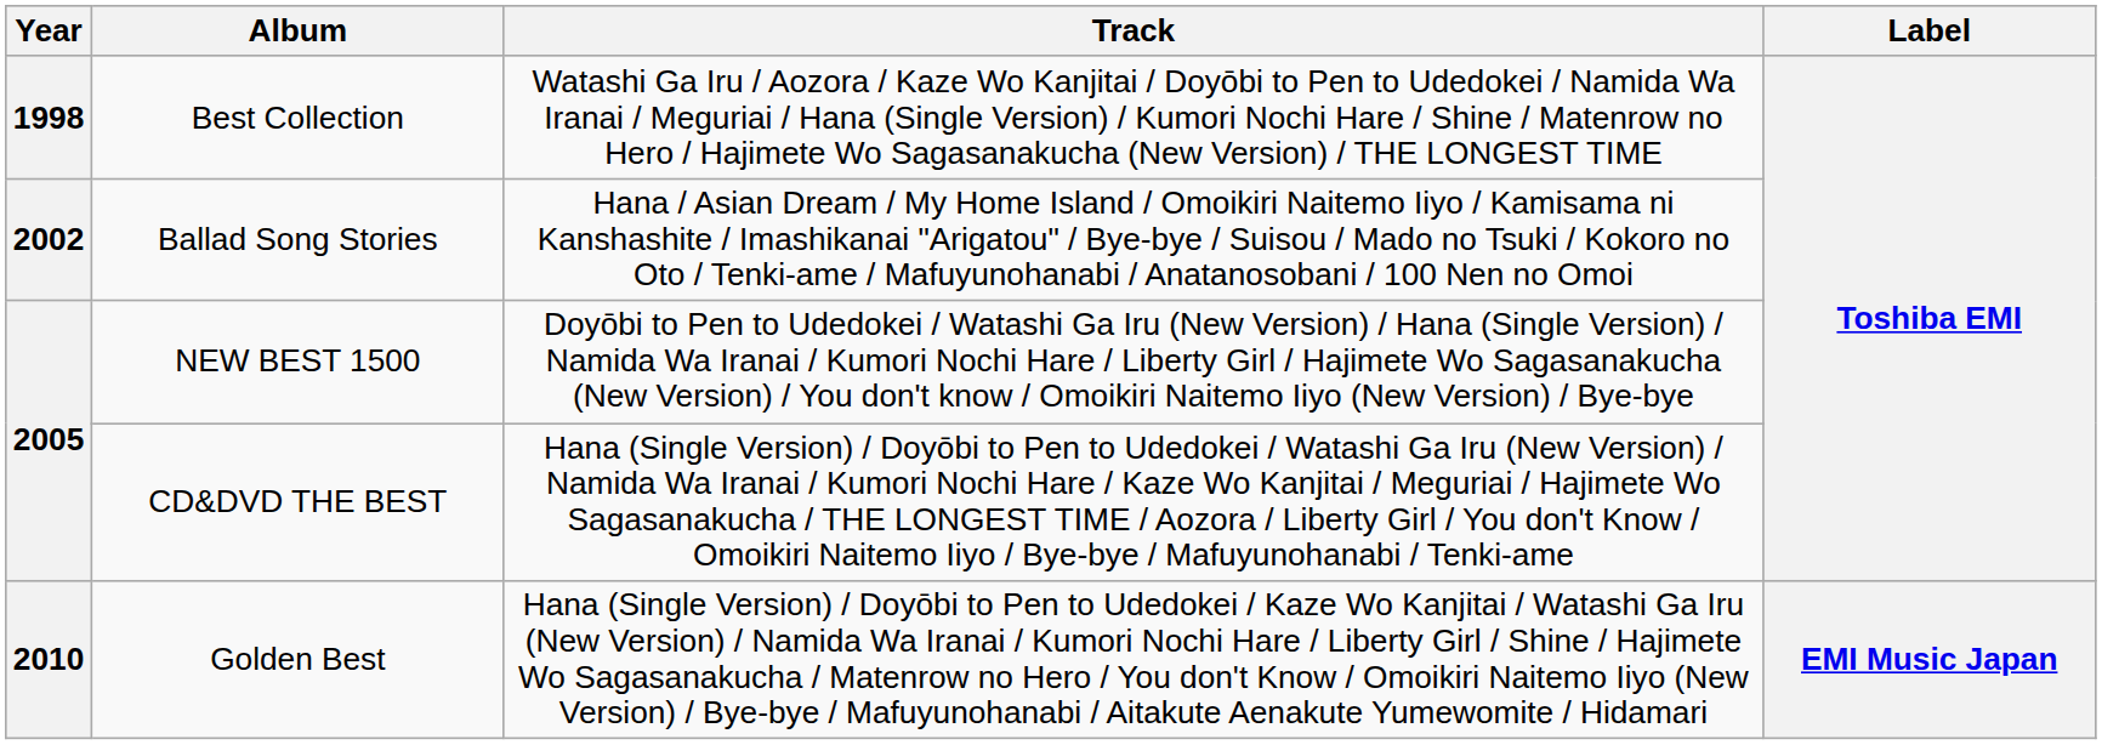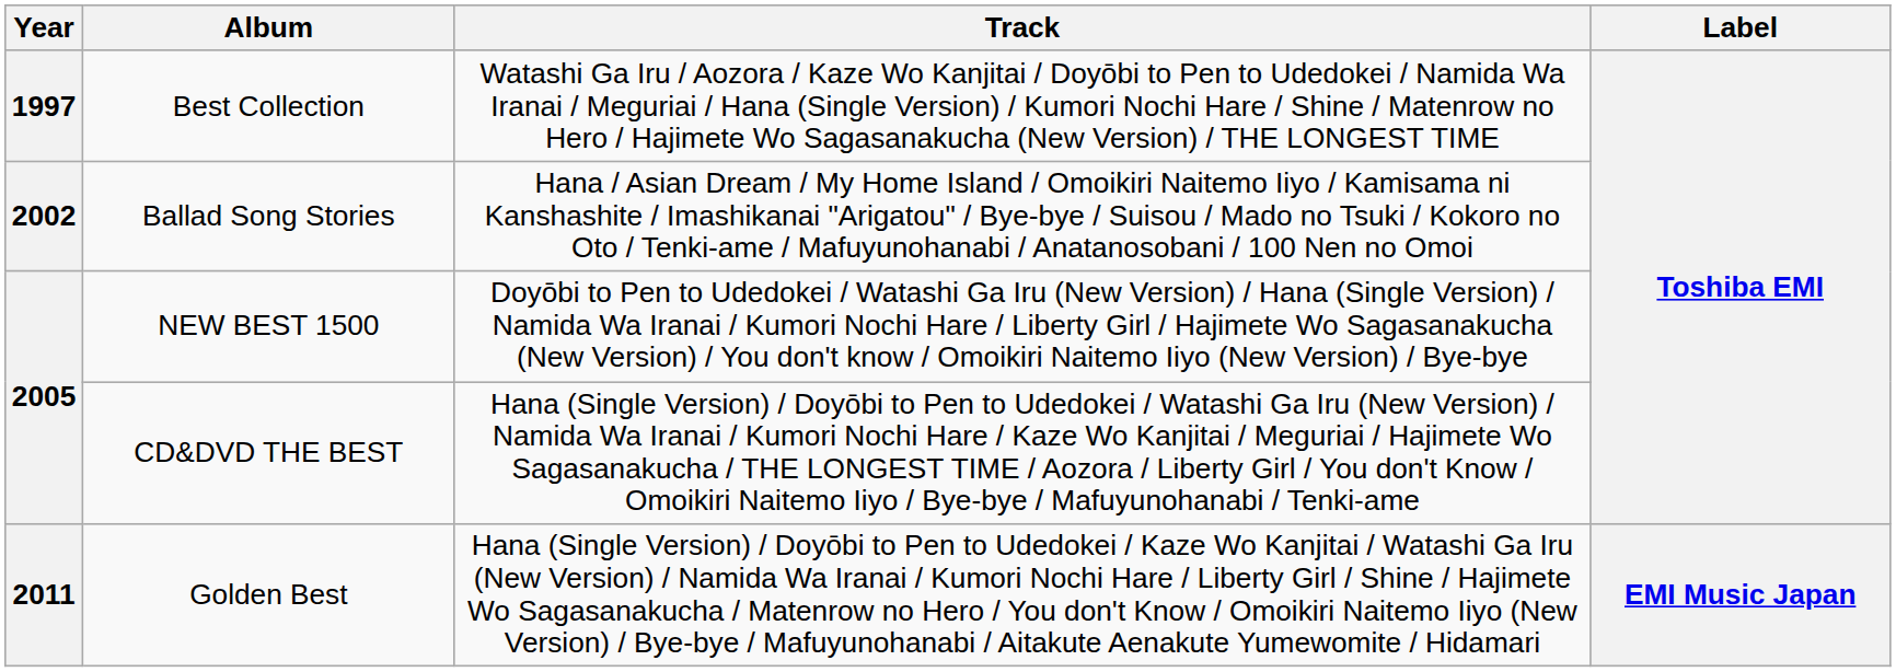 <table class="wikitable" style=text-align:center;>
 <tr>
 <th>Year</th>
 <th style="width:200px;">Album</th>
 <th style="width:625px;">Track</th>
 <th style="width:160px;">Label</th>
 </tr>
 <tr>
-<th>1998</th>
+<th>1997</th>
 <td>Best Collection</td>
 <td>Watashi Ga Iru / Aozora / Kaze Wo Kanjitai / Doyōbi to Pen to Udedokei / Namida Wa Iranai / Meguriai / Hana (Single Version) / Kumori Nochi Hare / Shine / Matenrow no Hero / Hajimete Wo Sagasanakucha (New Version) / THE LONGEST TIME</td>
 <th rowspan="4"><a href='#'>Toshiba EMI</a></th>
 </tr>
 <tr>
 <th>2002</th>
 <td>Ballad Song Stories</td>
 <td>Hana / Asian Dream / My Home Island / Omoikiri Naitemo Iiyo / Kamisama ni Kanshashite / Imashikanai "Arigatou" / Bye-bye / Suisou / Mado no Tsuki / Kokoro no Oto / Tenki-ame / Mafuyunohanabi / Anatanosobani / 100 Nen no Omoi</td>
 </tr>
 <tr>
 <th rowspan="2">2005</th>
 <td>NEW BEST 1500</td>
 <td>Doyōbi to Pen to Udedokei / Watashi Ga Iru (New Version) / Hana (Single Version) / Namida Wa Iranai / Kumori Nochi Hare / Liberty Girl / Hajimete Wo Sagasanakucha (New Version) / You don't know / Omoikiri Naitemo Iiyo (New Version) / Bye-bye</td>
 </tr>
 <tr>
 <td>CD&DVD THE BEST</td>
 <td>Hana (Single Version) / Doyōbi to Pen to Udedokei / Watashi Ga Iru (New Version) / Namida Wa Iranai / Kumori Nochi Hare / Kaze Wo Kanjitai / Meguriai / Hajimete Wo Sagasanakucha / THE LONGEST TIME / Aozora / Liberty Girl / You don't Know / Omoikiri Naitemo Iiyo / Bye-bye / Mafuyunohanabi / Tenki-ame</td>
 </tr>
 <tr>
-<th>2010</th>
+<th>2011</th>
 <td>Golden Best</td>
 <td>Hana (Single Version) / Doyōbi to Pen to Udedokei / Kaze Wo Kanjitai / Watashi Ga Iru (New Version) / Namida Wa Iranai / Kumori Nochi Hare / Liberty Girl / Shine / Hajimete Wo Sagasanakucha / Matenrow no Hero / You don't Know / Omoikiri Naitemo Iiyo (New Version) / Bye-bye / Mafuyunohanabi / Aitakute Aenakute Yumewomite / Hidamari</td>
 <th><a href='#'>EMI Music Japan</a></th>
 </tr>
 </table>
